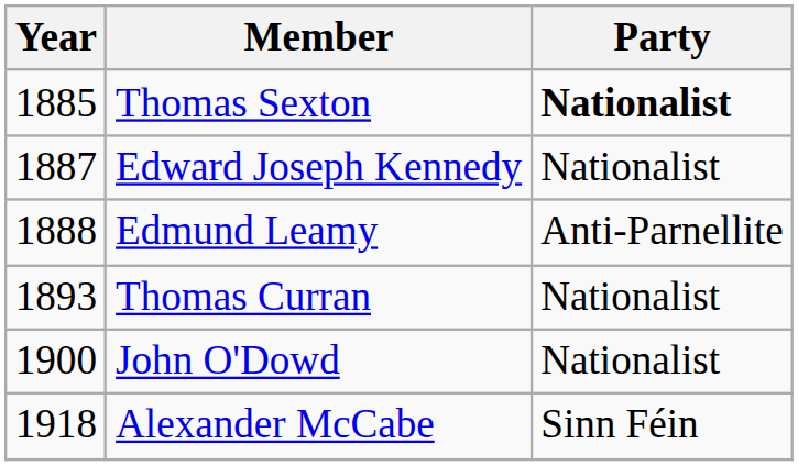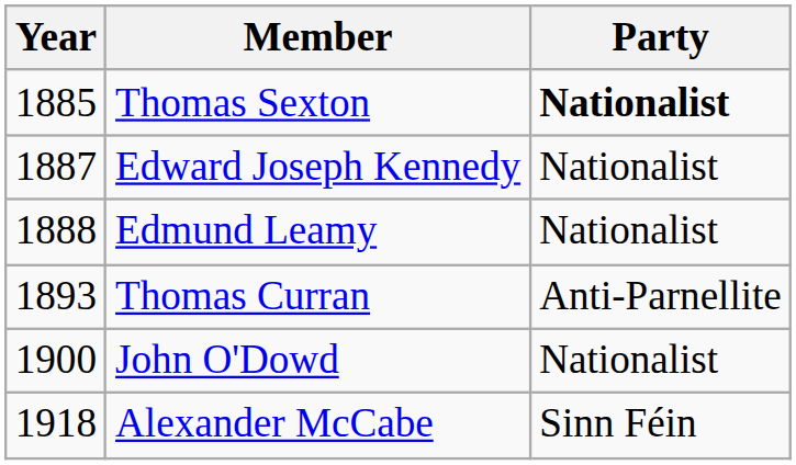 <table class="wikitable">
 <tr>
 <th>Year</th>
 <th>Member</th>
 <th>Party</th>
 </tr>
 <tr>
 <td>1885</td>
 <td><a href='#'>Thomas Sexton</a></td>
 <td><strong>Nationalist</strong></td>
 </tr>
 <tr>
 <td>1887</td>
 <td><a href='#'>Edward Joseph Kennedy</a></td>
 <td>Nationalist</td>
 </tr>
 <tr>
 <td>1888</td>
 <td><a href='#'>Edmund Leamy</a></td>
-<td>Anti-Parnellite</td>
+<td>Nationalist</td>
 </tr>
 <tr>
 <td>1893</td>
 <td><a href='#'>Thomas Curran</a></td>
-<td>Nationalist</td>
+<td>Anti-Parnellite</td>
 </tr>
 <tr>
 <td>1900</td>
 <td><a href='#'>John O'Dowd</a></td>
 <td>Nationalist</td>
 </tr>
 <tr>
 <td>1918</td>
 <td><a href='#'>Alexander McCabe</a></td>
 <td>Sinn Féin</td>
 </tr>
 </table>
